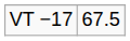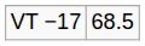 <table class="wikitable">
 <tr align="center">
 </tr>
 <tr align="center">
 <td>VT −17</td>
-<td>67.5</td>
+<td>68.5</td>
 </tr>
 </table>
